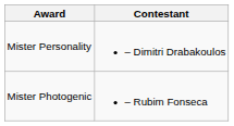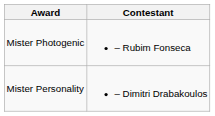 <table class="wikitable sortable" style="font-size:95%;">
 <tr>
 <th>Award</th>
 <th>Contestant</th>
 </tr>
 <tr>
+<td>Mister Photogenic</td>
+<td><br><ul><li> – Rubim Fonseca</li></ul></td>
+</tr>
+<tr>
 <td>Mister Personality</td>
 <td><br><ul><li> – Dimitri Drabakoulos</li></ul></td>
 </tr>
-<tr>
-<td>Mister Photogenic</td>
-<td><br><ul><li> – Rubim Fonseca</li></ul></td>
-</tr>
 </table>
